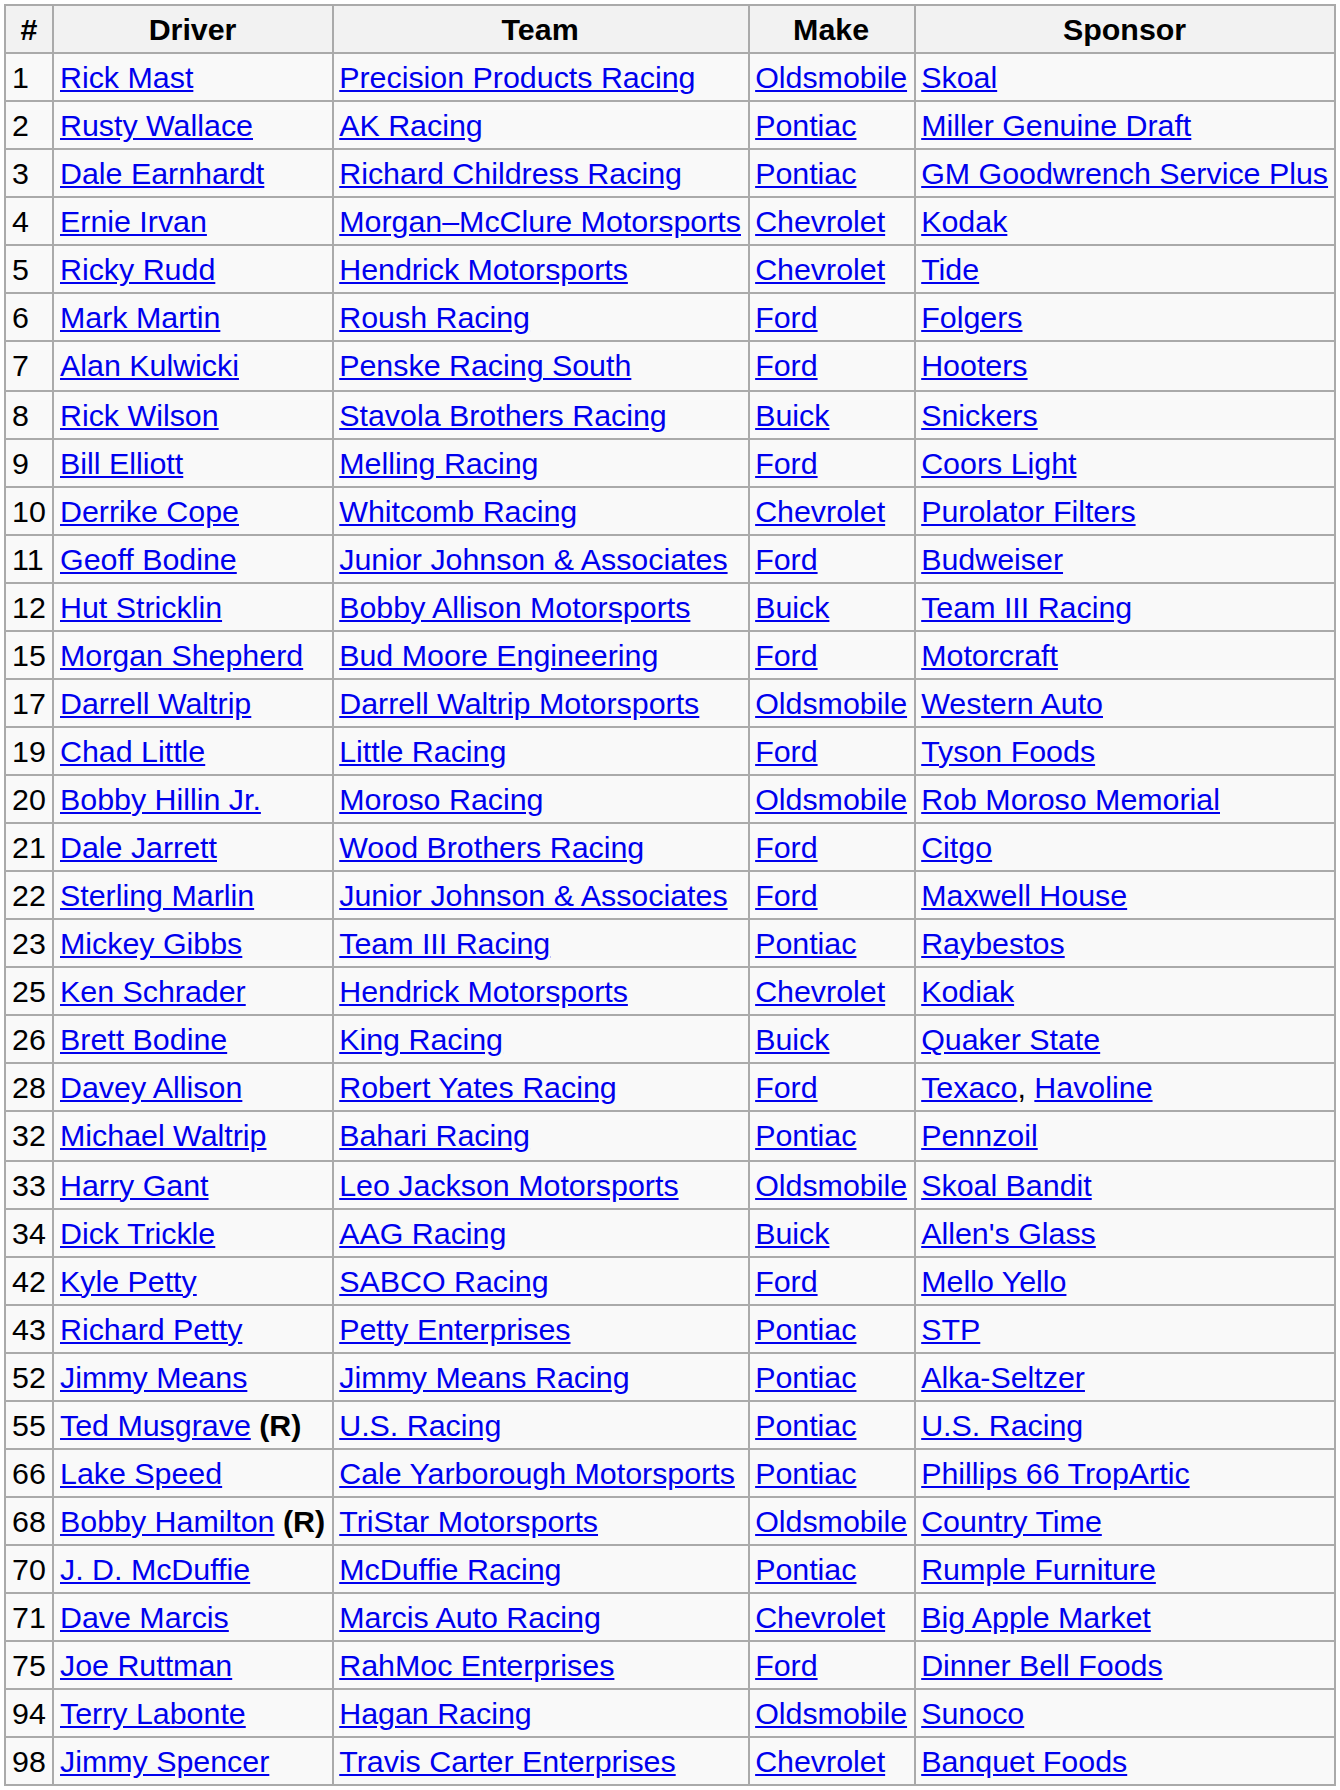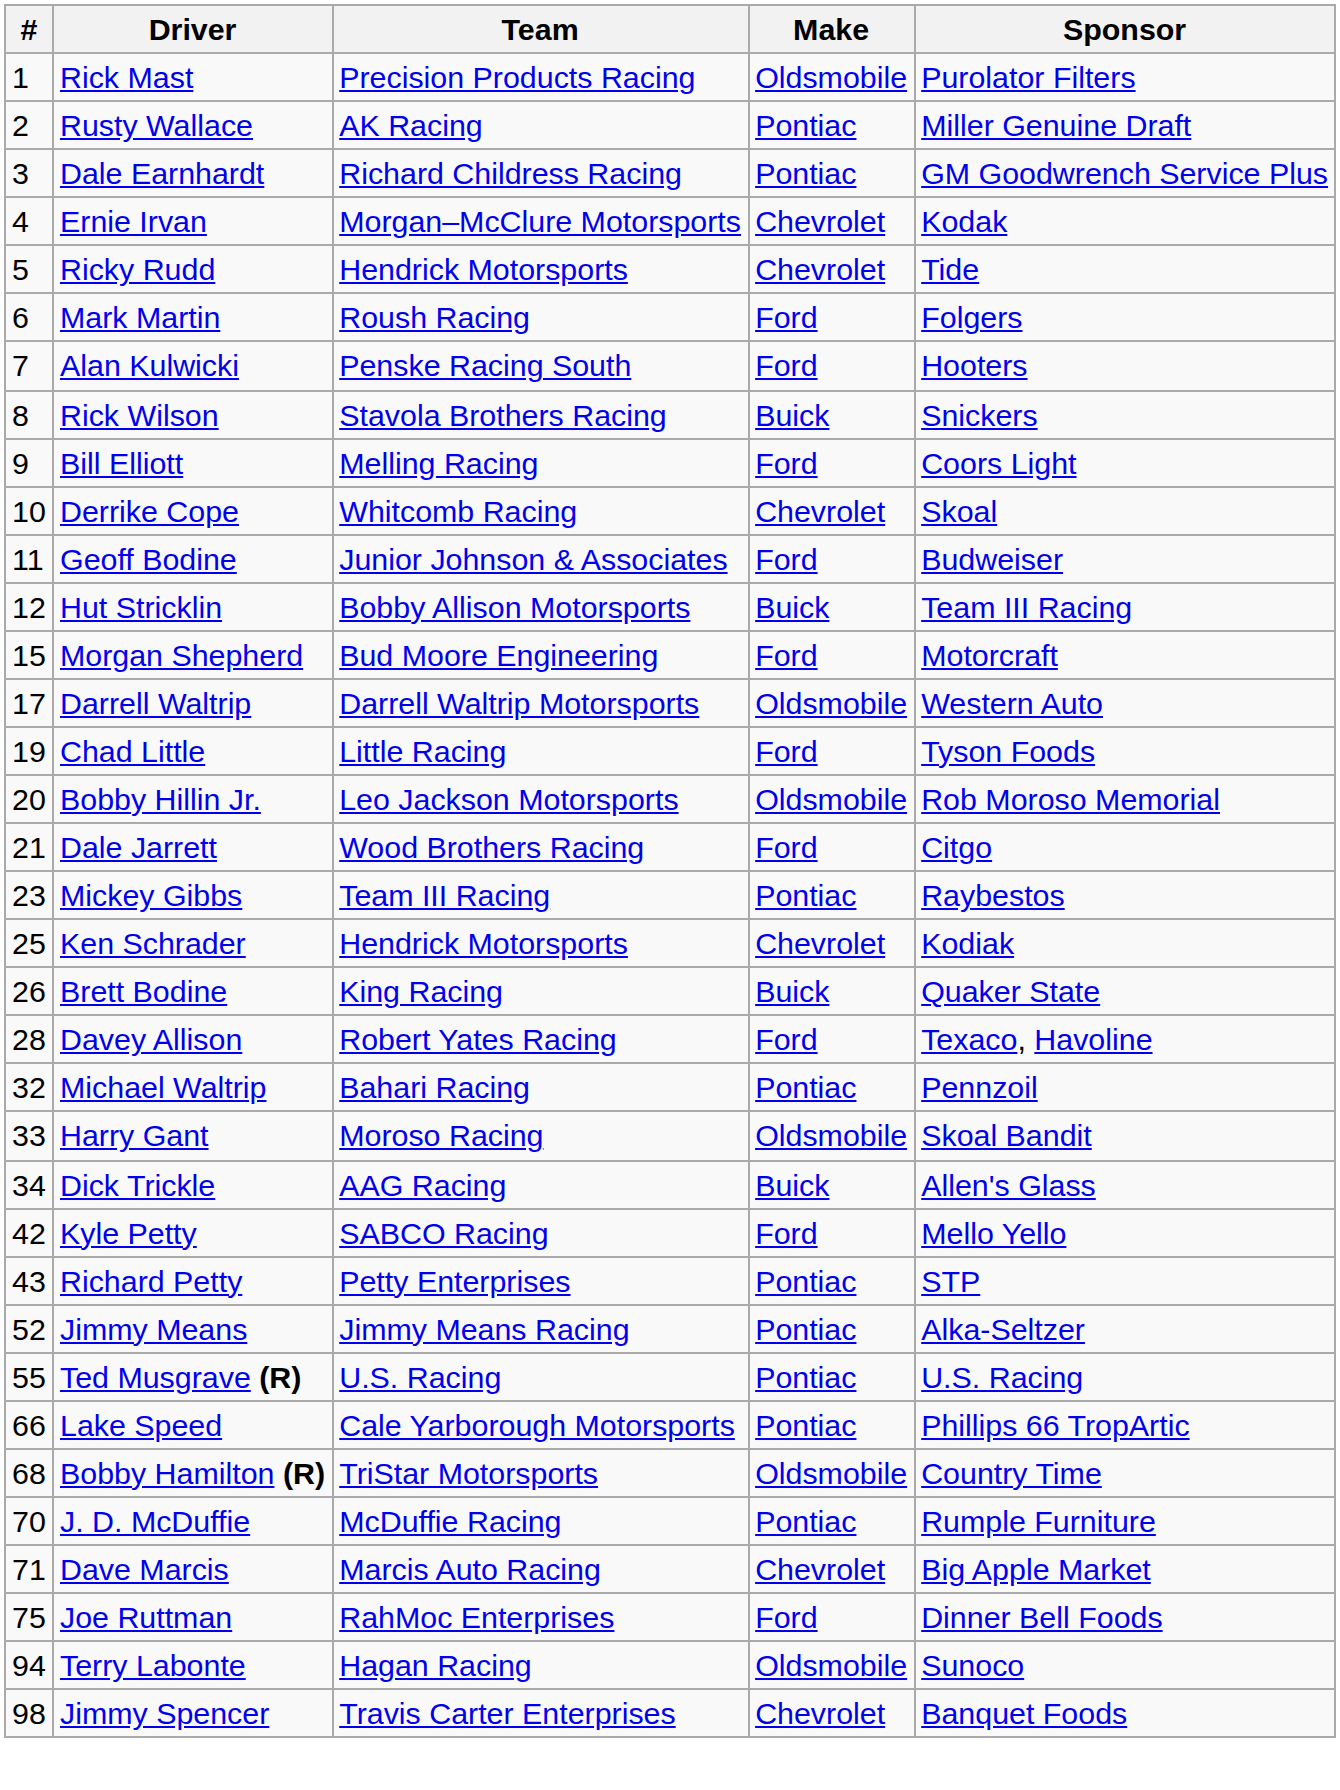 <table class="wikitable" style="font-size:95%">
 <tr>
 <th>#</th>
 <th>Driver</th>
 <th>Team</th>
 <th>Make</th>
 <th>Sponsor</th>
 </tr>
 <tr>
 <td>1</td>
 <td><a href='#'>Rick Mast</a></td>
 <td><a href='#'>Precision Products Racing</a></td>
 <td><a href='#'>Oldsmobile</a></td>
-<td><a href='#'>Skoal</a></td>
+<td><a href='#'>Purolator Filters</a></td>
 </tr>
 <tr>
 <td>2</td>
 <td><a href='#'>Rusty Wallace</a></td>
 <td><a href='#'>AK Racing</a></td>
 <td><a href='#'>Pontiac</a></td>
 <td><a href='#'>Miller Genuine Draft</a></td>
 </tr>
 <tr>
 <td>3</td>
 <td><a href='#'>Dale Earnhardt</a></td>
 <td><a href='#'>Richard Childress Racing</a></td>
 <td><a href='#'>Pontiac</a></td>
 <td><a href='#'>GM Goodwrench Service Plus</a></td>
 </tr>
 <tr>
 <td>4</td>
 <td><a href='#'>Ernie Irvan</a></td>
 <td><a href='#'>Morgan–McClure Motorsports</a></td>
 <td><a href='#'>Chevrolet</a></td>
 <td><a href='#'>Kodak</a></td>
 </tr>
 <tr>
 <td>5</td>
 <td><a href='#'>Ricky Rudd</a></td>
 <td><a href='#'>Hendrick Motorsports</a></td>
 <td><a href='#'>Chevrolet</a></td>
 <td><a href='#'>Tide</a></td>
 </tr>
 <tr>
 <td>6</td>
 <td><a href='#'>Mark Martin</a></td>
 <td><a href='#'>Roush Racing</a></td>
 <td><a href='#'>Ford</a></td>
 <td><a href='#'>Folgers</a></td>
 </tr>
 <tr>
 <td>7</td>
 <td><a href='#'>Alan Kulwicki</a></td>
 <td><a href='#'>Penske Racing South</a></td>
 <td><a href='#'>Ford</a></td>
 <td><a href='#'>Hooters</a></td>
 </tr>
 <tr>
 <td>8</td>
 <td><a href='#'>Rick Wilson</a></td>
 <td><a href='#'>Stavola Brothers Racing</a></td>
 <td><a href='#'>Buick</a></td>
 <td><a href='#'>Snickers</a></td>
 </tr>
 <tr>
 <td>9</td>
 <td><a href='#'>Bill Elliott</a></td>
 <td><a href='#'>Melling Racing</a></td>
 <td><a href='#'>Ford</a></td>
 <td><a href='#'>Coors Light</a></td>
 </tr>
 <tr>
 <td>10</td>
 <td><a href='#'>Derrike Cope</a></td>
 <td><a href='#'>Whitcomb Racing</a></td>
 <td><a href='#'>Chevrolet</a></td>
-<td><a href='#'>Purolator Filters</a></td>
+<td><a href='#'>Skoal</a></td>
 </tr>
 <tr>
 <td>11</td>
 <td><a href='#'>Geoff Bodine</a></td>
 <td><a href='#'>Junior Johnson & Associates</a></td>
 <td><a href='#'>Ford</a></td>
 <td><a href='#'>Budweiser</a></td>
 </tr>
 <tr>
 <td>12</td>
 <td><a href='#'>Hut Stricklin</a></td>
 <td><a href='#'>Bobby Allison Motorsports</a></td>
 <td><a href='#'>Buick</a></td>
 <td><a href='#'>Team III Racing</a></td>
 </tr>
 <tr>
 <td>15</td>
 <td><a href='#'>Morgan Shepherd</a></td>
 <td><a href='#'>Bud Moore Engineering</a></td>
 <td><a href='#'>Ford</a></td>
 <td><a href='#'>Motorcraft</a></td>
 </tr>
 <tr>
 <td>17</td>
 <td><a href='#'>Darrell Waltrip</a></td>
 <td><a href='#'>Darrell Waltrip Motorsports</a></td>
 <td><a href='#'>Oldsmobile</a></td>
 <td><a href='#'>Western Auto</a></td>
 </tr>
 <tr>
 <td>19</td>
 <td><a href='#'>Chad Little</a></td>
 <td><a href='#'>Little Racing</a></td>
 <td><a href='#'>Ford</a></td>
 <td><a href='#'>Tyson Foods</a></td>
 </tr>
 <tr>
 <td>20</td>
 <td><a href='#'>Bobby Hillin Jr.</a></td>
-<td><a href='#'>Moroso Racing</a></td>
+<td><a href='#'>Leo Jackson Motorsports</a></td>
 <td><a href='#'>Oldsmobile</a></td>
 <td><a href='#'>Rob Moroso Memorial</a></td>
 </tr>
 <tr>
 <td>21</td>
 <td><a href='#'>Dale Jarrett</a></td>
 <td><a href='#'>Wood Brothers Racing</a></td>
 <td><a href='#'>Ford</a></td>
 <td><a href='#'>Citgo</a></td>
-</tr>
-<tr>
-<td>22</td>
-<td><a href='#'>Sterling Marlin</a></td>
-<td><a href='#'>Junior Johnson & Associates</a></td>
-<td><a href='#'>Ford</a></td>
-<td><a href='#'>Maxwell House</a></td>
 </tr>
 <tr>
 <td>23</td>
 <td><a href='#'>Mickey Gibbs</a></td>
 <td><a href='#'>Team III Racing</a></td>
 <td><a href='#'>Pontiac</a></td>
 <td><a href='#'>Raybestos</a></td>
 </tr>
 <tr>
 <td>25</td>
 <td><a href='#'>Ken Schrader</a></td>
 <td><a href='#'>Hendrick Motorsports</a></td>
 <td><a href='#'>Chevrolet</a></td>
 <td><a href='#'>Kodiak</a></td>
 </tr>
 <tr>
 <td>26</td>
 <td><a href='#'>Brett Bodine</a></td>
 <td><a href='#'>King Racing</a></td>
 <td><a href='#'>Buick</a></td>
 <td><a href='#'>Quaker State</a></td>
 </tr>
 <tr>
 <td>28</td>
 <td><a href='#'>Davey Allison</a></td>
 <td><a href='#'>Robert Yates Racing</a></td>
 <td><a href='#'>Ford</a></td>
 <td><a href='#'>Texaco</a>, <a href='#'>Havoline</a></td>
 </tr>
 <tr>
 <td>32</td>
 <td><a href='#'>Michael Waltrip</a></td>
 <td><a href='#'>Bahari Racing</a></td>
 <td><a href='#'>Pontiac</a></td>
 <td><a href='#'>Pennzoil</a></td>
 </tr>
 <tr>
 <td>33</td>
 <td><a href='#'>Harry Gant</a></td>
-<td><a href='#'>Leo Jackson Motorsports</a></td>
+<td><a href='#'>Moroso Racing</a></td>
 <td><a href='#'>Oldsmobile</a></td>
 <td><a href='#'>Skoal Bandit</a></td>
 </tr>
 <tr>
 <td>34</td>
 <td><a href='#'>Dick Trickle</a></td>
 <td><a href='#'>AAG Racing</a></td>
 <td><a href='#'>Buick</a></td>
 <td><a href='#'>Allen's Glass</a></td>
 </tr>
 <tr>
 <td>42</td>
 <td><a href='#'>Kyle Petty</a></td>
 <td><a href='#'>SABCO Racing</a></td>
 <td><a href='#'>Ford</a></td>
 <td><a href='#'>Mello Yello</a></td>
 </tr>
 <tr>
 <td>43</td>
 <td><a href='#'>Richard Petty</a></td>
 <td><a href='#'>Petty Enterprises</a></td>
 <td><a href='#'>Pontiac</a></td>
 <td><a href='#'>STP</a></td>
 </tr>
 <tr>
 <td>52</td>
 <td><a href='#'>Jimmy Means</a></td>
 <td><a href='#'>Jimmy Means Racing</a></td>
 <td><a href='#'>Pontiac</a></td>
 <td><a href='#'>Alka-Seltzer</a></td>
 </tr>
 <tr>
 <td>55</td>
 <td><a href='#'>Ted Musgrave</a> <strong>(R)</strong></td>
 <td><a href='#'>U.S. Racing</a></td>
 <td><a href='#'>Pontiac</a></td>
 <td><a href='#'>U.S. Racing</a></td>
 </tr>
 <tr>
 <td>66</td>
 <td><a href='#'>Lake Speed</a></td>
 <td><a href='#'>Cale Yarborough Motorsports</a></td>
 <td><a href='#'>Pontiac</a></td>
 <td><a href='#'>Phillips 66 TropArtic</a></td>
 </tr>
 <tr>
 <td>68</td>
 <td><a href='#'>Bobby Hamilton</a> <strong>(R)</strong></td>
 <td><a href='#'>TriStar Motorsports</a></td>
 <td><a href='#'>Oldsmobile</a></td>
 <td><a href='#'>Country Time</a></td>
 </tr>
 <tr>
 <td>70</td>
 <td><a href='#'>J. D. McDuffie</a></td>
 <td><a href='#'>McDuffie Racing</a></td>
 <td><a href='#'>Pontiac</a></td>
 <td><a href='#'>Rumple Furniture</a></td>
 </tr>
 <tr>
 <td>71</td>
 <td><a href='#'>Dave Marcis</a></td>
 <td><a href='#'>Marcis Auto Racing</a></td>
 <td><a href='#'>Chevrolet</a></td>
 <td><a href='#'>Big Apple Market</a></td>
 </tr>
 <tr>
 <td>75</td>
 <td><a href='#'>Joe Ruttman</a></td>
 <td><a href='#'>RahMoc Enterprises</a></td>
 <td><a href='#'>Ford</a></td>
 <td><a href='#'>Dinner Bell Foods</a></td>
 </tr>
 <tr>
 <td>94</td>
 <td><a href='#'>Terry Labonte</a></td>
 <td><a href='#'>Hagan Racing</a></td>
 <td><a href='#'>Oldsmobile</a></td>
 <td><a href='#'>Sunoco</a></td>
 </tr>
 <tr>
 <td>98</td>
 <td><a href='#'>Jimmy Spencer</a></td>
 <td><a href='#'>Travis Carter Enterprises</a></td>
 <td><a href='#'>Chevrolet</a></td>
 <td><a href='#'>Banquet Foods</a></td>
 </tr>
 </table>
